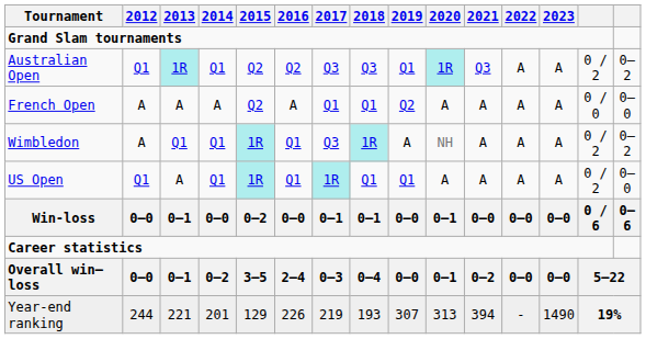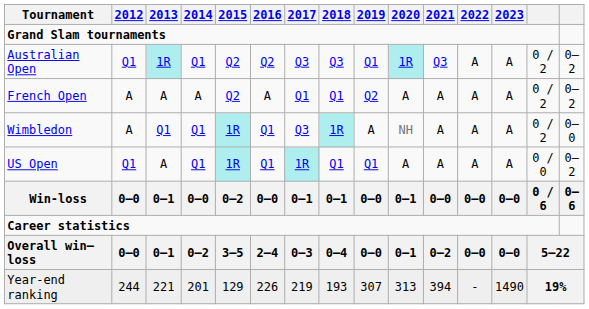 <table class=wikitable style=text-align:center;font-size:97%>
 <tr>
 <th>Tournament</th>
 <th><a href='#'>2012</a></th>
 <th><a href='#'>2013</a></th>
 <th><a href='#'>2014</a></th>
 <th><a href='#'>2015</a></th>
 <th><a href='#'>2016</a></th>
 <th><a href='#'>2017</a></th>
 <th><a href='#'>2018</a></th>
 <th><a href='#'>2019</a></th>
 <th><a href='#'>2020</a></th>
 <th><a href='#'>2021</a></th>
 <th><a href='#'>2022</a></th>
 <th><a href='#'>2023</a></th>
 <th></th>
 <th></th>
 </tr>
 <tr>
 <td colspan="14" style="text-align:left"><strong>Grand Slam tournaments</strong></td>
 </tr>
 <tr>
 <td style="text-align:left"><a href='#'>Australian Open</a></td>
 <td><a href='#'>Q1</a></td>
 <td style="background:#afeeee"><a href='#'>1R</a></td>
 <td><a href='#'>Q1</a></td>
 <td><a href='#'>Q2</a></td>
 <td><a href='#'>Q2</a></td>
 <td><a href='#'>Q3</a></td>
 <td><a href='#'>Q3</a></td>
 <td><a href='#'>Q1</a></td>
 <td style="background:#afeeee"><a href='#'>1R</a></td>
 <td><a href='#'>Q3</a></td>
 <td>A</td>
 <td>A</td>
 <td>0 / 2</td>
 <td>0–2</td>
 </tr>
 <tr>
 <td style="text-align:left"><a href='#'>French Open</a></td>
 <td>A</td>
 <td>A</td>
 <td>A</td>
 <td><a href='#'>Q2</a></td>
 <td>A</td>
 <td><a href='#'>Q1</a></td>
 <td><a href='#'>Q1</a></td>
 <td><a href='#'>Q2</a></td>
 <td>A</td>
 <td>A</td>
 <td>A</td>
 <td>A</td>
-<td>0 / 0</td>
-<td>0–0</td>
+<td>0 / 2</td>
+<td>0–2</td>
 </tr>
 <tr>
 <td style="text-align:left"><a href='#'>Wimbledon</a></td>
 <td>A</td>
 <td><a href='#'>Q1</a></td>
 <td><a href='#'>Q1</a></td>
 <td style="background:#afeeee"><a href='#'>1R</a></td>
 <td><a href='#'>Q1</a></td>
 <td><a href='#'>Q3</a></td>
 <td style="background:#afeeee"><a href='#'>1R</a></td>
 <td>A</td>
 <td style=color:#767676>NH</td>
 <td>A</td>
 <td>A</td>
 <td>A</td>
 <td>0 / 2</td>
-<td>0–2</td>
+<td>0–0</td>
 </tr>
 <tr>
 <td style="text-align:left"><a href='#'>US Open</a></td>
 <td><a href='#'>Q1</a></td>
 <td>A</td>
 <td><a href='#'>Q1</a></td>
 <td style="background:#afeeee"><a href='#'>1R</a></td>
 <td><a href='#'>Q1</a></td>
 <td style="background:#afeeee"><a href='#'>1R</a></td>
 <td><a href='#'>Q1</a></td>
 <td><a href='#'>Q1</a></td>
 <td>A</td>
 <td>A</td>
 <td>A</td>
 <td>A</td>
-<td>0 / 2</td>
-<td>0–0</td>
+<td>0 / 0</td>
+<td>0–2</td>
 </tr>
 <tr>
 <th align=left>Win-loss</th>
 <th>0–0</th>
 <th>0–1</th>
 <th>0–0</th>
 <th>0–2</th>
 <th>0–0</th>
 <th>0–1</th>
 <th>0–1</th>
 <th>0–0</th>
 <th>0–1</th>
 <th>0–0</th>
 <th>0–0</th>
 <th>0–0</th>
 <th>0 / 6</th>
 <th>0–6</th>
 </tr>
 <tr>
 <td colspan="14" style="text-align:left"><strong>Career statistics</strong></td>
 </tr>
 <tr>
 <th style=text-align:left>Overall win–loss</th>
 <th>0–0</th>
 <th>0–1</th>
 <th>0–2</th>
 <th>3–5</th>
 <th>2–4</th>
 <th>0–3</th>
 <th>0–4</th>
 <th>0–0</th>
 <th>0–1</th>
 <th>0–2</th>
 <th>0–0</th>
 <th>0–0</th>
 <th colspan=2>5–22</th>
 </tr>
 <tr style="background:#efefef">
 <td style=text-align:left>Year-end ranking</td>
 <td>244</td>
 <td>221</td>
 <td>201</td>
 <td>129</td>
 <td>226</td>
 <td>219</td>
 <td>193</td>
 <td>307</td>
 <td>313</td>
 <td>394</td>
 <td>-</td>
 <td>1490</td>
 <th colspan=2>19%</th>
 </tr>
 </table>
